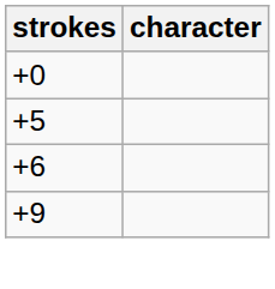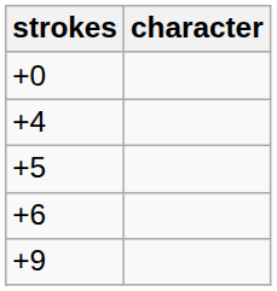 <table class="wikitable">
 <tr>
 <th>strokes</th>
 <th>character</th>
 </tr>
 <tr>
 <td>+0</td>
 <td style="font-size: large;"> </td>
+</tr>
+<tr>
+<td>+4</td>
+<td style="font-size: large;"></td>
 </tr>
 <tr>
 <td>+5</td>
 <td style="font-size: large;"></td>
 </tr>
 <tr>
 <td>+6</td>
 <td style="font-size: large;"></td>
 </tr>
 <tr>
 <td>+9</td>
 <td style="font-size: large;"></td>
 </tr>
 </table>
